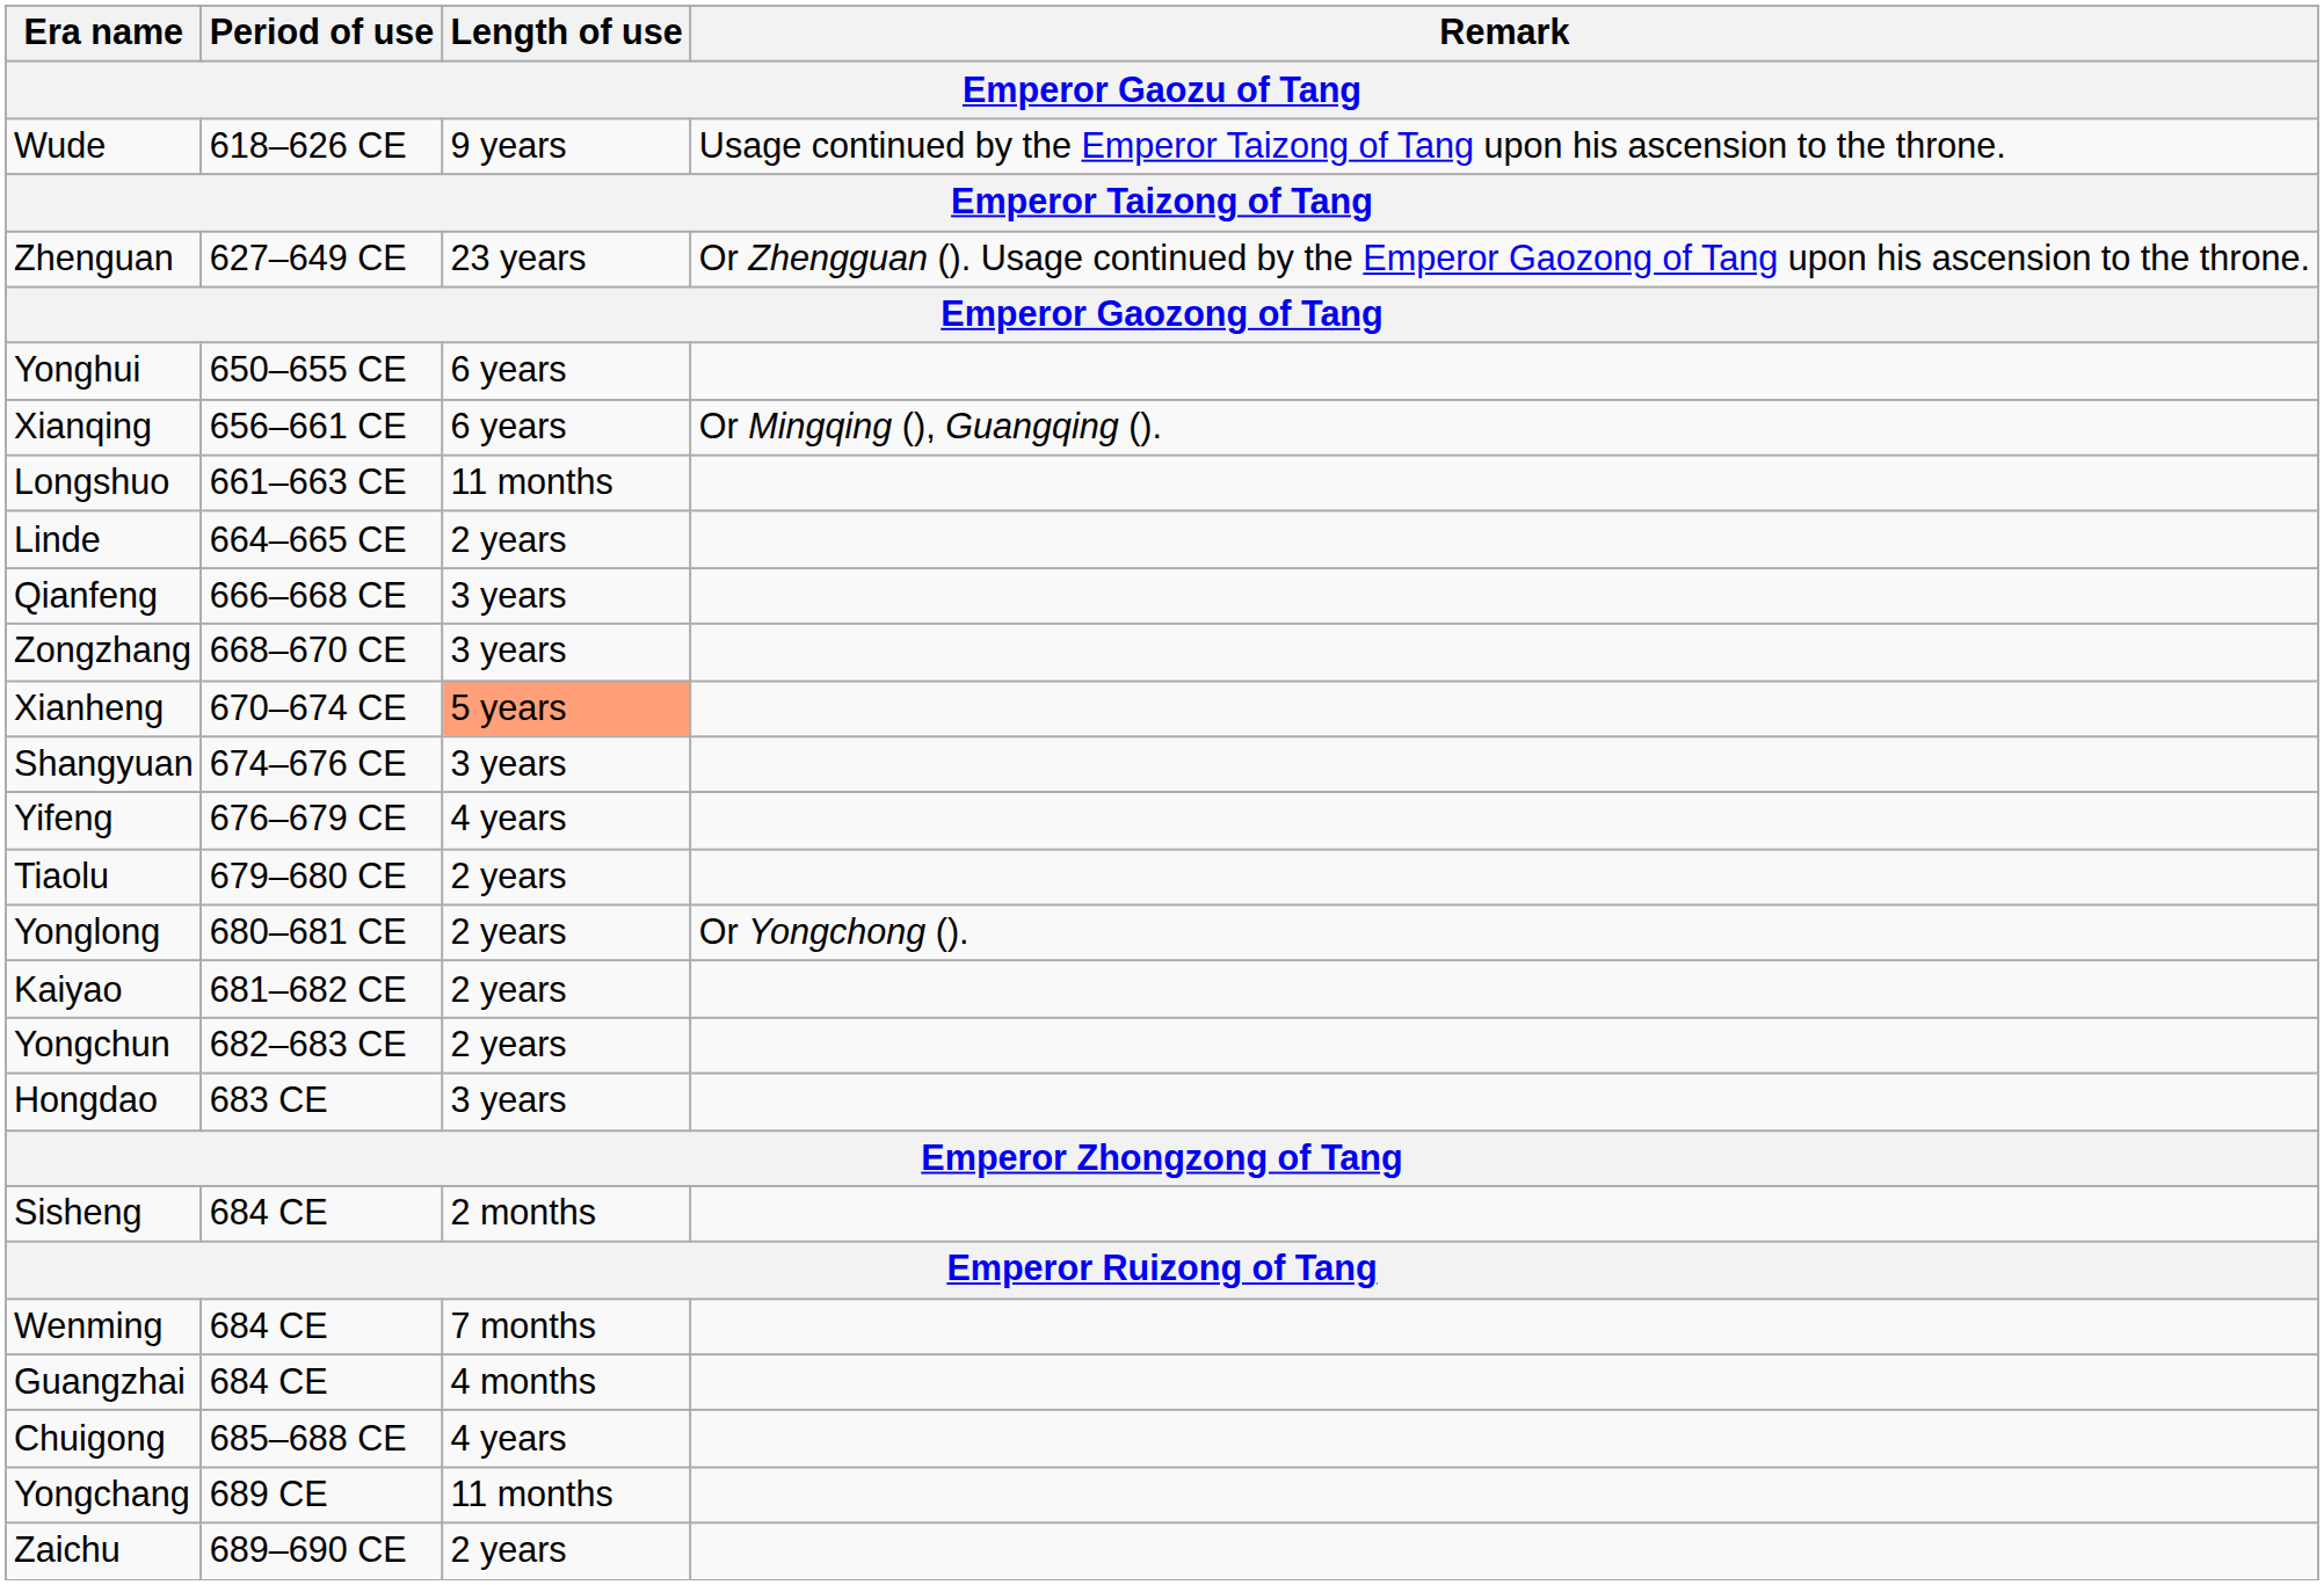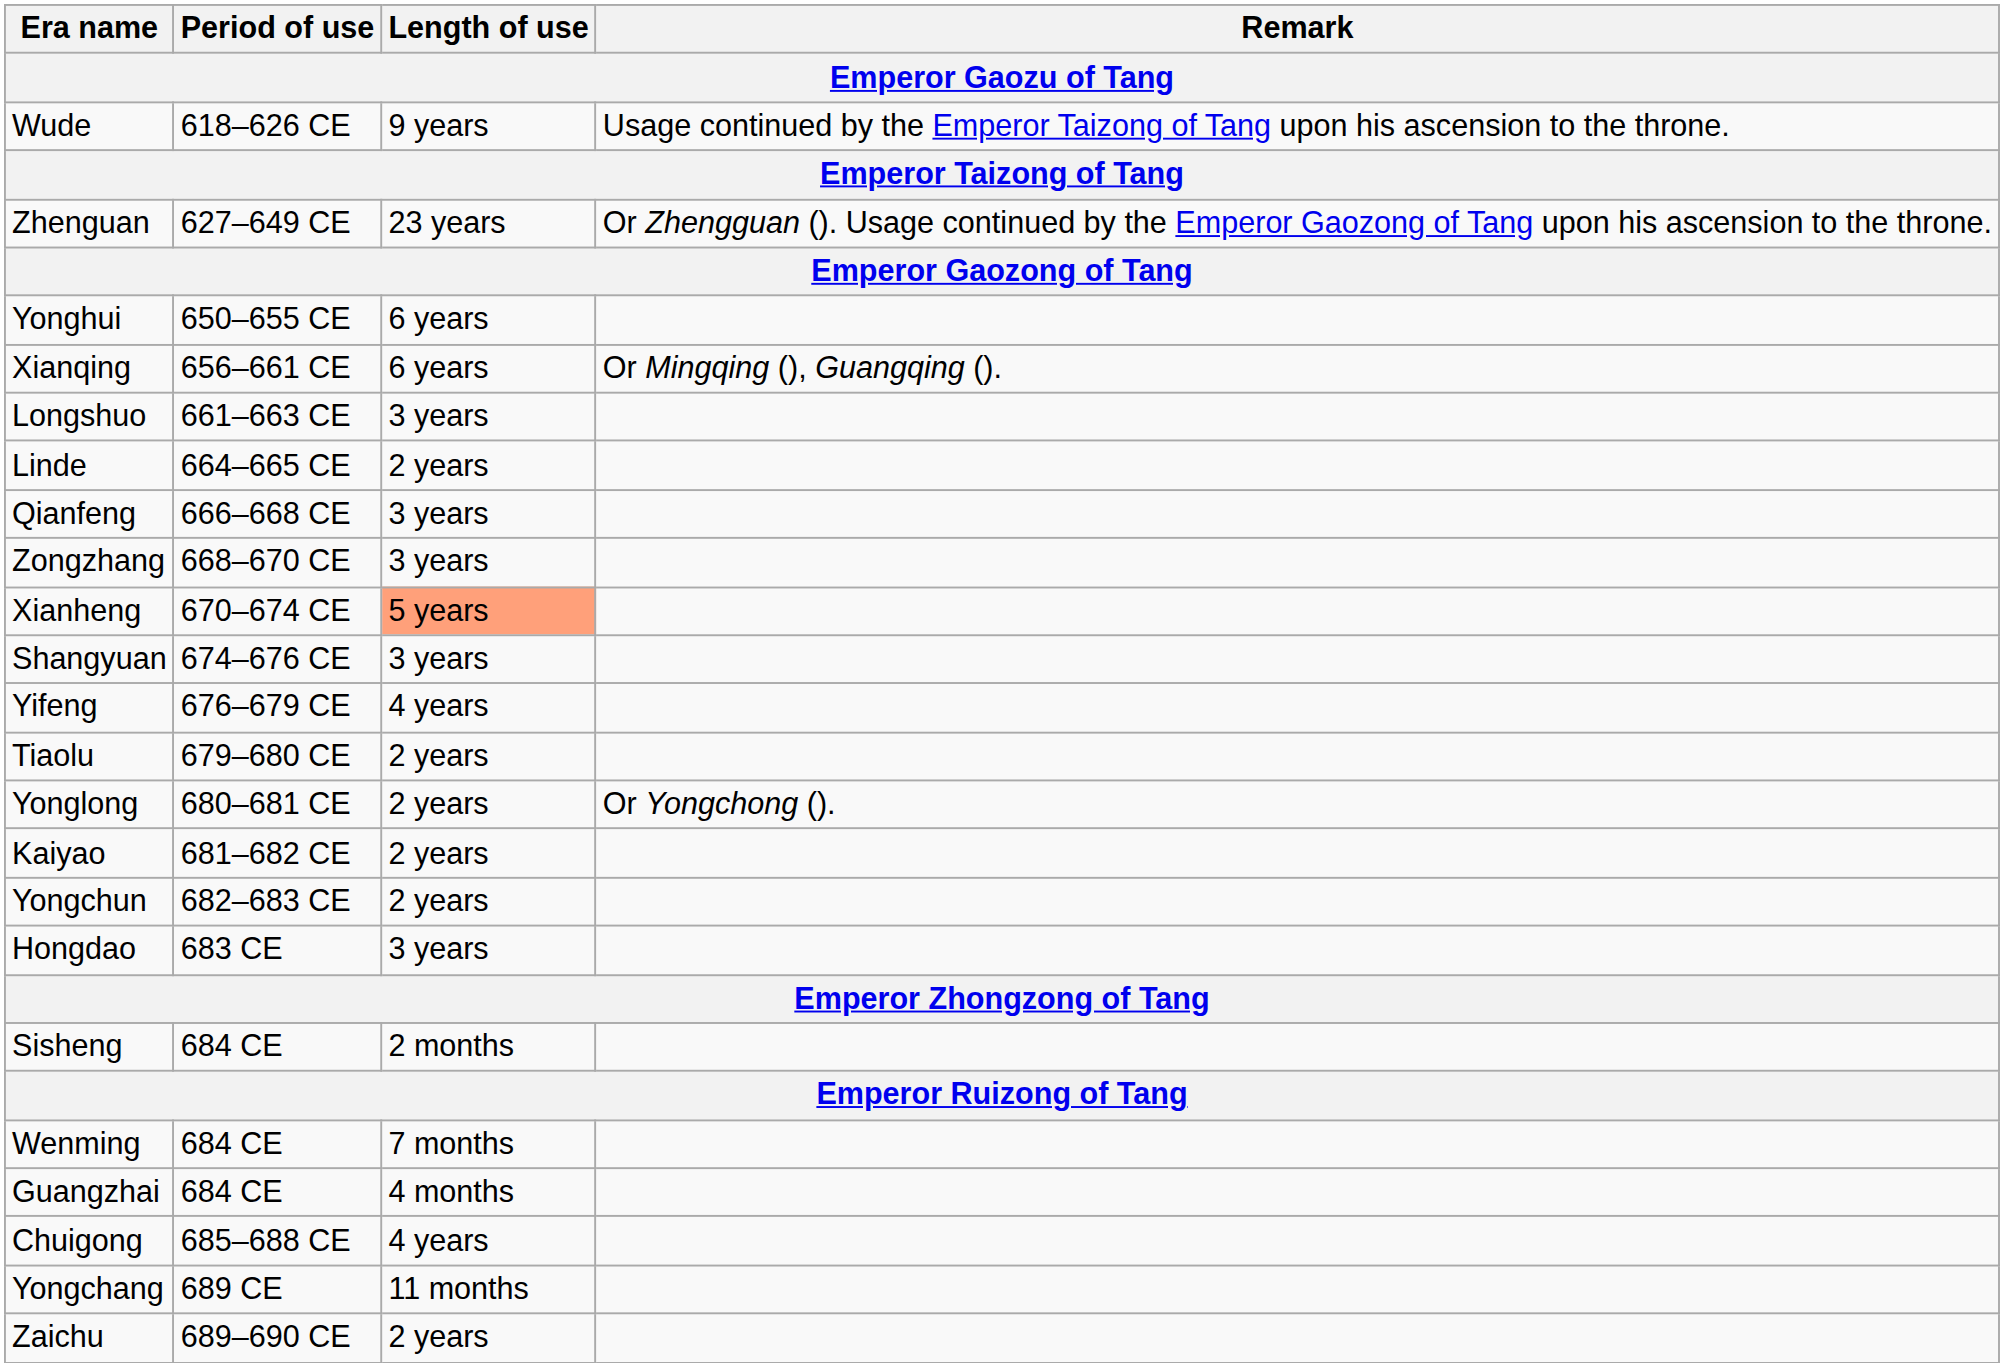 <table class="wikitable">
 <tr>
 <th>Era name</th>
 <th>Period of use</th>
 <th>Length of use</th>
 <th>Remark</th>
 </tr>
 <tr>
 <th colspan="4"><a href='#'>Emperor Gaozu of Tang</a><br></th>
 </tr>
 <tr>
 <td>Wude<br></td>
 <td>618–626 CE</td>
 <td>9 years</td>
 <td>Usage continued by the <a href='#'>Emperor Taizong of Tang</a> upon his ascension to the throne.</td>
 </tr>
 <tr>
 <th colspan="4"><a href='#'>Emperor Taizong of Tang</a><br></th>
 </tr>
 <tr>
 <td>Zhenguan<br></td>
 <td>627–649 CE</td>
 <td>23 years</td>
 <td>Or <em>Zhengguan</em> (). Usage continued by the <a href='#'>Emperor Gaozong of Tang</a> upon his ascension to the throne.</td>
 </tr>
 <tr>
 <th colspan="4"><a href='#'>Emperor Gaozong of Tang</a><br></th>
 </tr>
 <tr>
 <td>Yonghui<br></td>
 <td>650–655 CE</td>
 <td>6 years</td>
 <td></td>
 </tr>
 <tr>
 <td>Xianqing<br></td>
 <td>656–661 CE</td>
 <td>6 years</td>
 <td>Or <em>Mingqing</em> (), <em>Guangqing</em> (). </td>
 </tr>
 <tr>
 <td>Longshuo<br></td>
 <td>661–663 CE</td>
-<td>11 months</td>
+<td>3 years</td>
 <td></td>
 </tr>
 <tr>
 <td>Linde<br></td>
 <td>664–665 CE</td>
 <td>2 years</td>
 <td></td>
 </tr>
 <tr>
 <td>Qianfeng<br></td>
 <td>666–668 CE</td>
 <td>3 years</td>
 <td></td>
 </tr>
 <tr>
 <td>Zongzhang<br></td>
 <td>668–670 CE</td>
 <td>3 years</td>
 <td></td>
 </tr>
 <tr>
 <td>Xianheng<br></td>
 <td>670–674 CE</td>
 <td style="background: lightsalmon;">5 years</td>
 <td></td>
 </tr>
 <tr>
 <td>Shangyuan<br></td>
 <td>674–676 CE</td>
 <td>3 years</td>
 <td></td>
 </tr>
 <tr>
 <td>Yifeng<br></td>
 <td>676–679 CE</td>
 <td>4 years</td>
 <td></td>
 </tr>
 <tr>
 <td>Tiaolu<br></td>
 <td>679–680 CE</td>
 <td>2 years</td>
 <td></td>
 </tr>
 <tr>
 <td>Yonglong<br></td>
 <td>680–681 CE</td>
 <td>2 years</td>
 <td>Or <em>Yongchong</em> (). </td>
 </tr>
 <tr>
 <td>Kaiyao<br></td>
 <td>681–682 CE</td>
 <td>2 years</td>
 <td></td>
 </tr>
 <tr>
 <td>Yongchun<br></td>
 <td>682–683 CE</td>
 <td>2 years</td>
 <td></td>
 </tr>
 <tr>
 <td>Hongdao<br></td>
 <td>683 CE</td>
 <td>3 years</td>
 <td></td>
 </tr>
 <tr>
 <th colspan="4"><a href='#'>Emperor Zhongzong of Tang</a><br></th>
 </tr>
 <tr>
 <td>Sisheng<br></td>
 <td>684 CE</td>
 <td>2 months</td>
 <td></td>
 </tr>
 <tr>
 <th colspan="4"><a href='#'>Emperor Ruizong of Tang</a><br></th>
 </tr>
 <tr>
 <td>Wenming<br></td>
 <td>684 CE</td>
 <td>7 months</td>
 <td></td>
 </tr>
 <tr>
 <td>Guangzhai<br></td>
 <td>684 CE</td>
 <td>4 months</td>
 <td></td>
 </tr>
 <tr>
 <td>Chuigong<br></td>
 <td>685–688 CE</td>
 <td>4 years</td>
 <td></td>
 </tr>
 <tr>
 <td>Yongchang<br></td>
 <td>689 CE</td>
 <td>11 months</td>
 <td></td>
 </tr>
 <tr>
 <td>Zaichu<br></td>
 <td>689–690 CE</td>
 <td>2 years</td>
 <td></td>
 </tr>
 </table>
